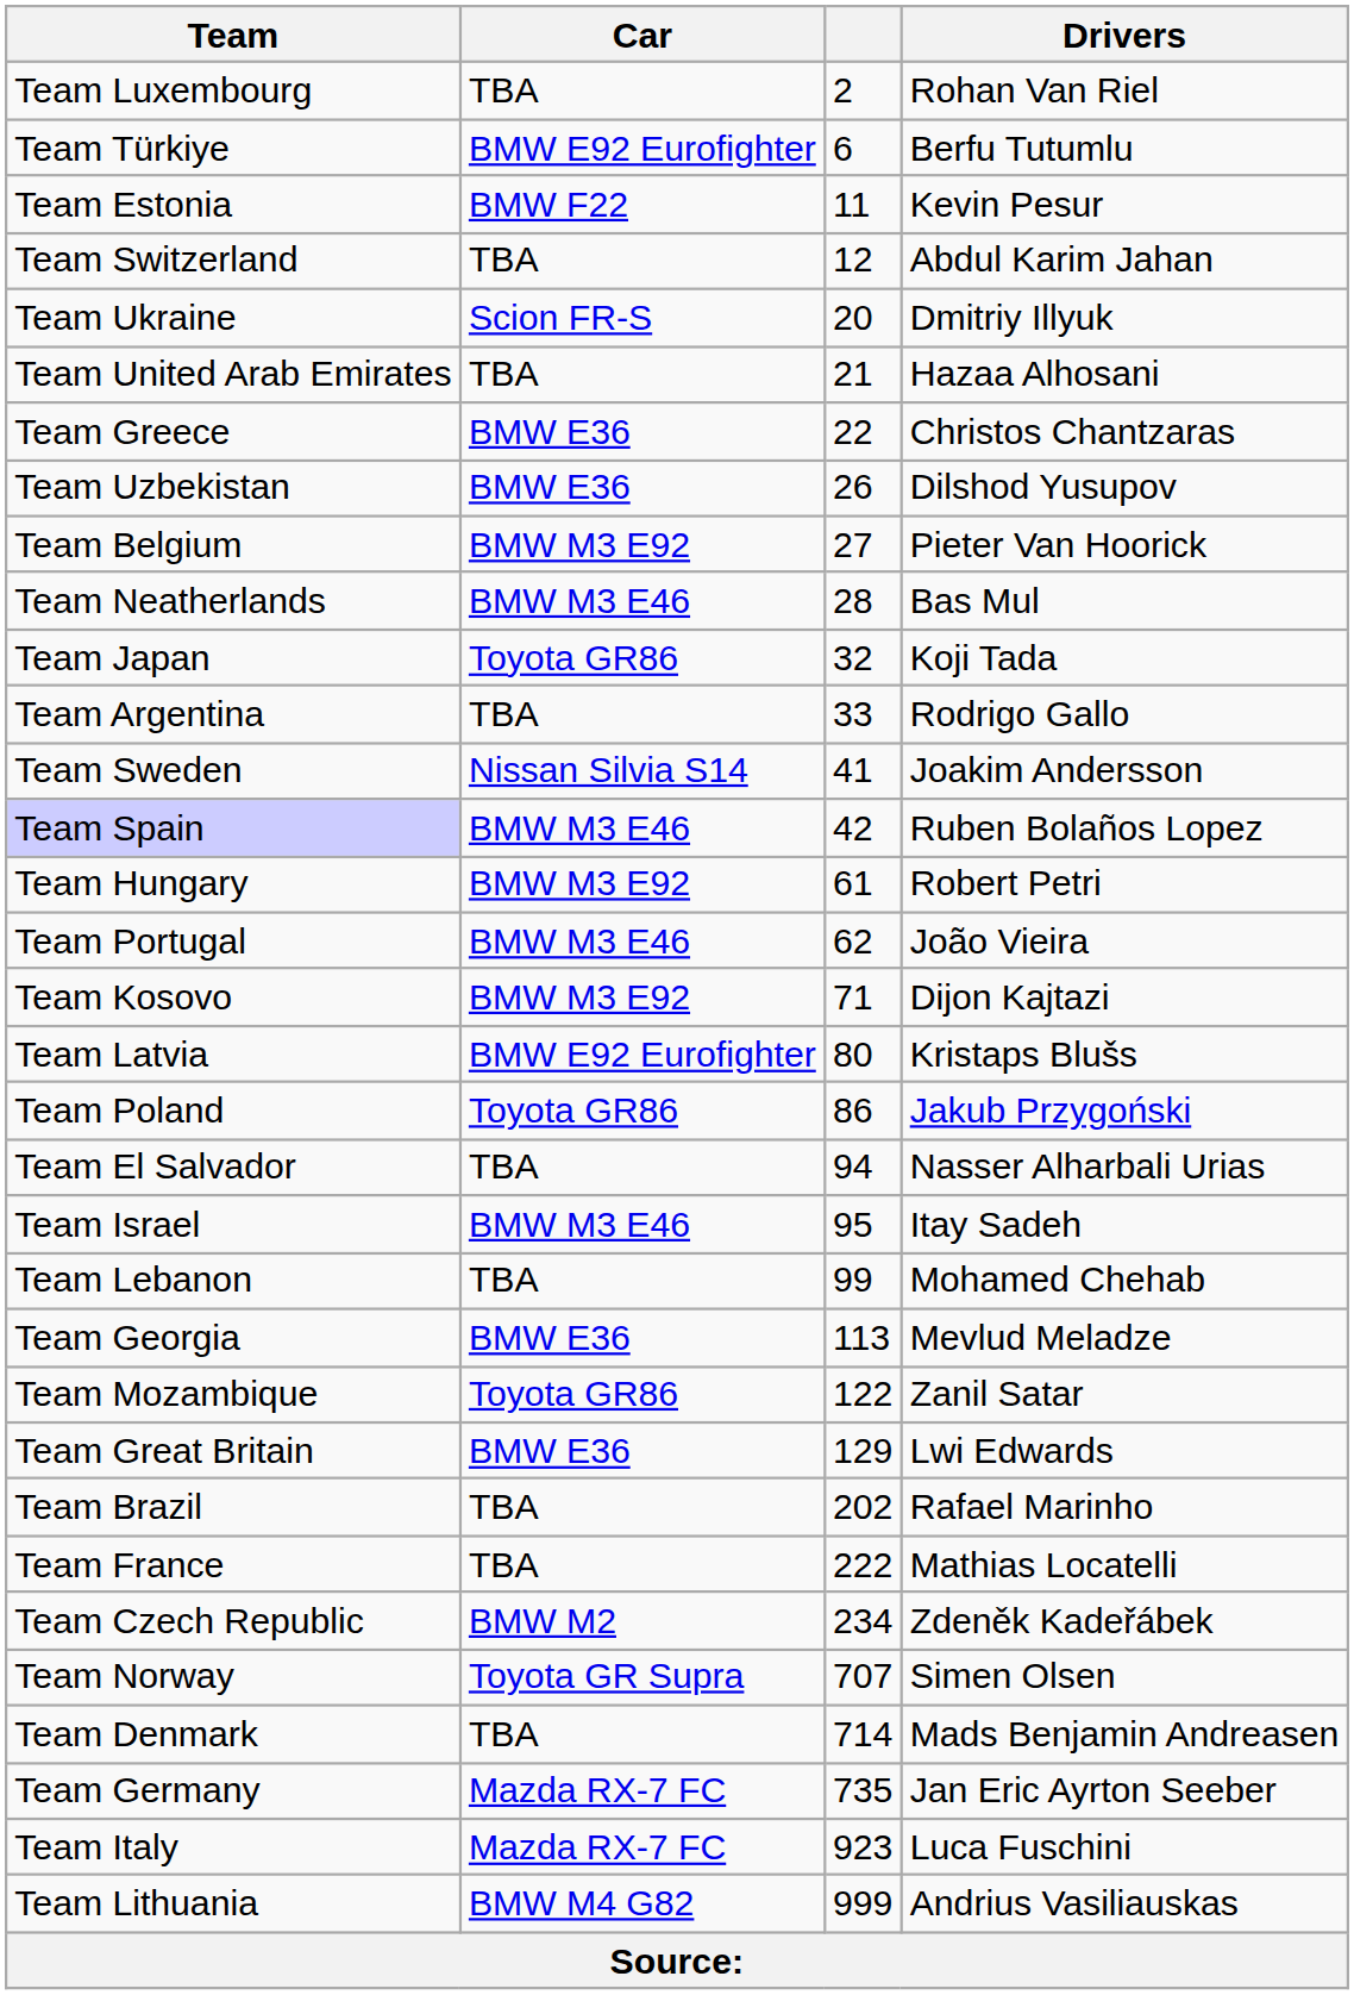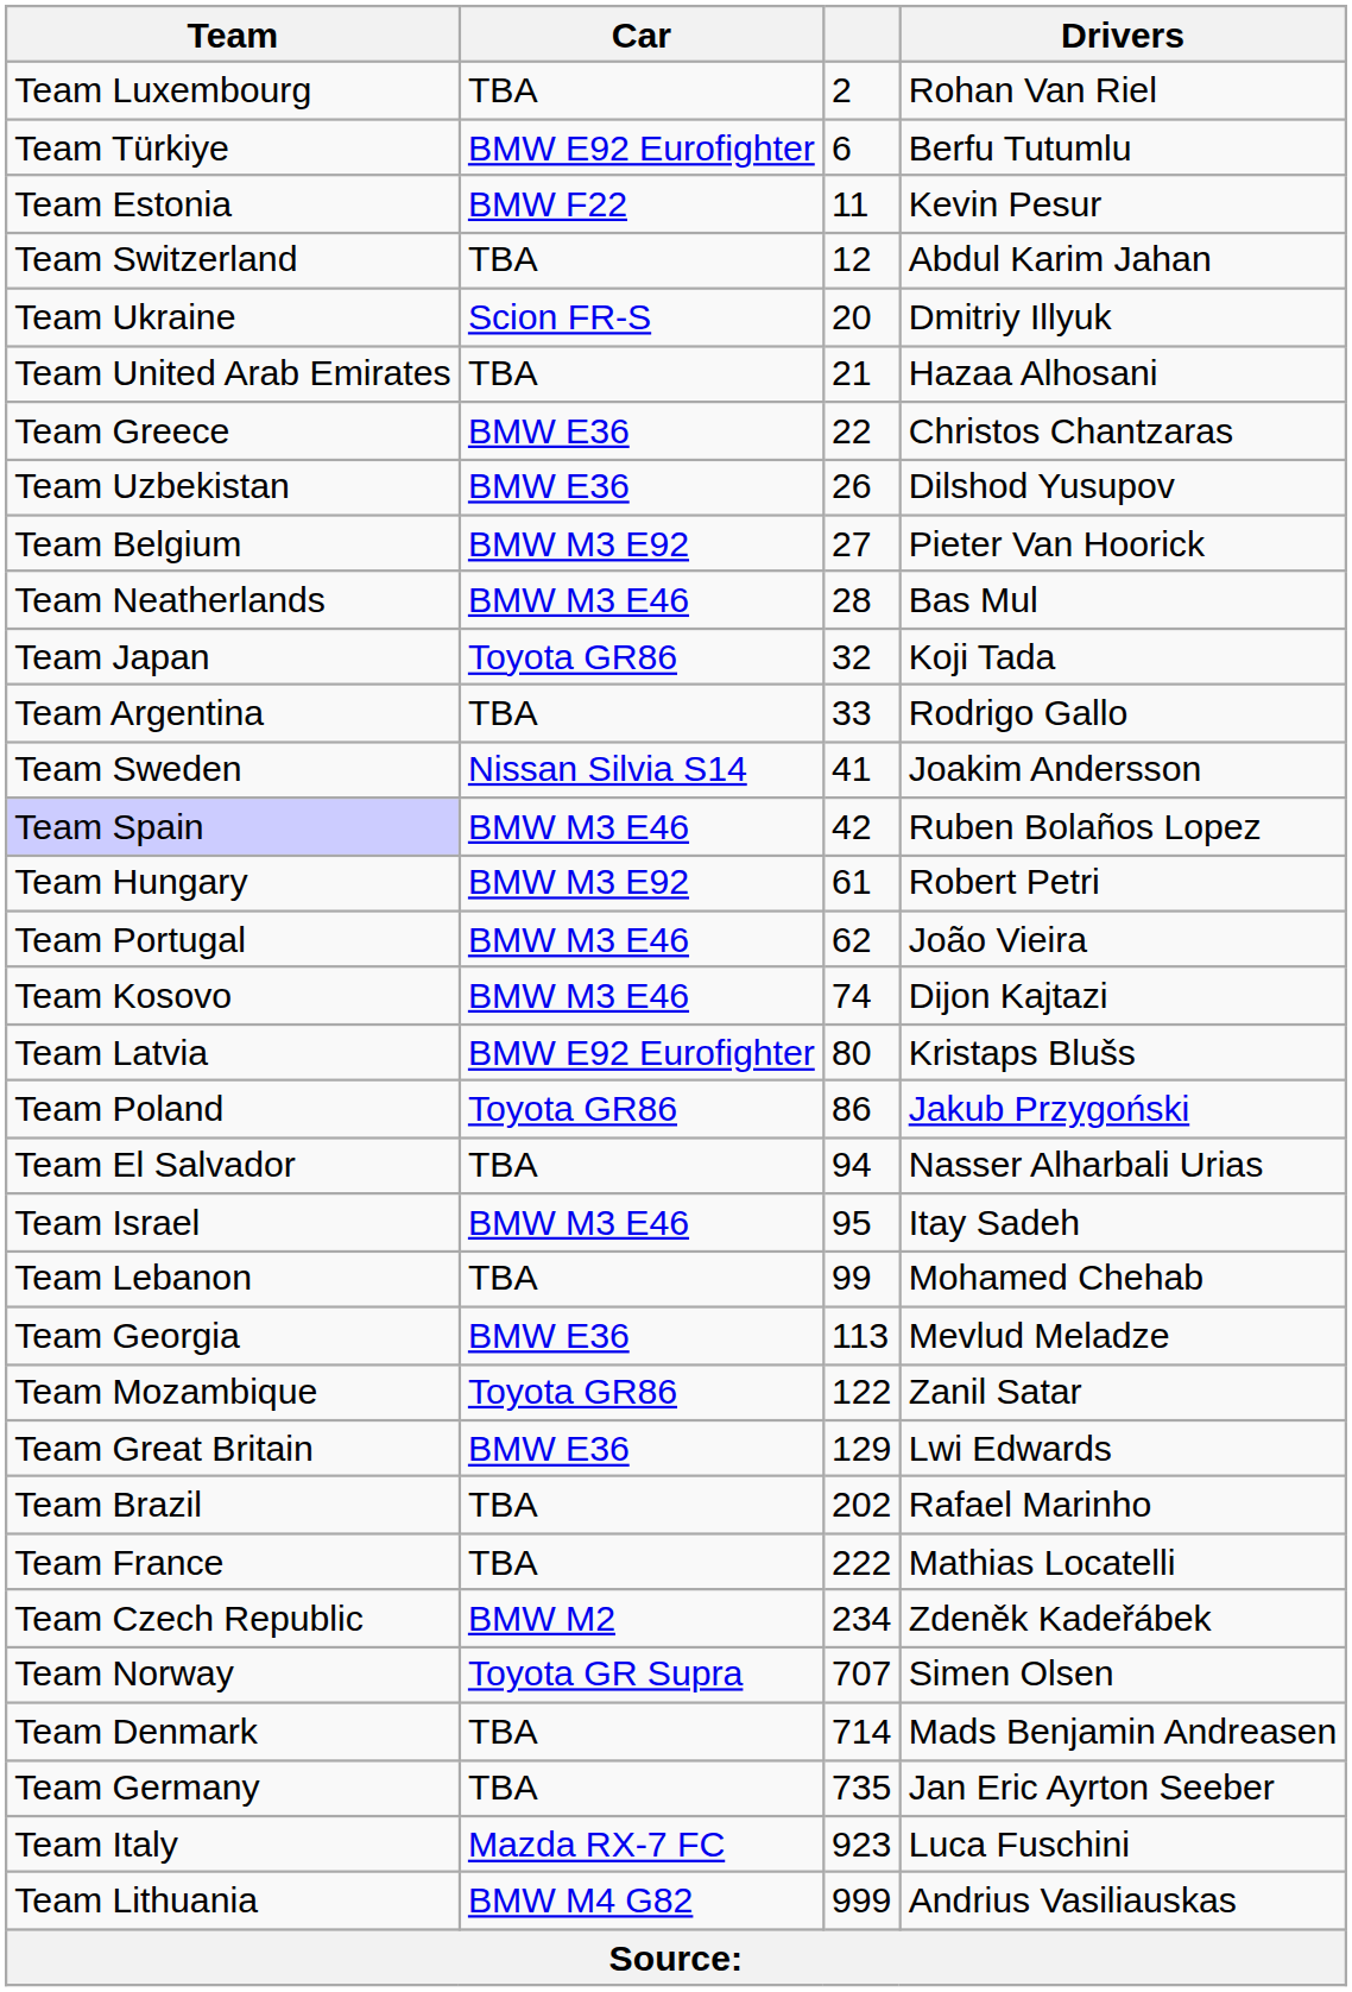 <table class="wikitable" style="font-size: 85%;">
 <tr>
 <th>Team</th>
 <th>Car</th>
 <th></th>
 <th>Drivers</th>
 </tr>
 <tr>
 <td> Team Luxembourg</td>
 <td>TBA</td>
 <td>2</td>
 <td>Rohan Van Riel</td>
 </tr>
 <tr>
 <td> Team Türkiye</td>
 <td><a href='#'>BMW E92 Eurofighter</a></td>
 <td>6</td>
 <td>Berfu Tutumlu</td>
 </tr>
 <tr>
 <td> Team Estonia</td>
 <td><a href='#'>BMW F22</a></td>
 <td>11</td>
 <td>Kevin Pesur</td>
 </tr>
 <tr>
 <td> Team Switzerland</td>
 <td>TBA</td>
 <td>12</td>
 <td>Abdul Karim Jahan</td>
 </tr>
 <tr>
 <td> Team Ukraine</td>
 <td><a href='#'>Scion FR-S</a></td>
 <td>20</td>
 <td>Dmitriy Illyuk</td>
 </tr>
 <tr>
 <td> Team United Arab Emirates</td>
 <td>TBA</td>
 <td>21</td>
 <td>Hazaa Alhosani</td>
 </tr>
 <tr>
 <td> Team Greece</td>
 <td><a href='#'>BMW E36</a></td>
 <td>22</td>
 <td>Christos Chantzaras</td>
 </tr>
 <tr>
 <td> Team Uzbekistan</td>
 <td><a href='#'>BMW E36</a></td>
 <td>26</td>
 <td>Dilshod Yusupov</td>
 </tr>
 <tr>
 <td> Team Belgium</td>
 <td><a href='#'>BMW M3 E92</a></td>
 <td>27</td>
 <td>Pieter Van Hoorick</td>
 </tr>
 <tr>
 <td> Team Neatherlands</td>
 <td><a href='#'>BMW M3 E46</a></td>
 <td>28</td>
 <td>Bas Mul</td>
 </tr>
 <tr>
 <td> Team Japan</td>
 <td><a href='#'>Toyota GR86</a></td>
 <td>32</td>
 <td>Koji Tada</td>
 </tr>
 <tr>
 <td> Team Argentina</td>
 <td>TBA</td>
 <td>33</td>
 <td>Rodrigo Gallo</td>
 </tr>
 <tr>
 <td> Team Sweden</td>
 <td><a href='#'>Nissan Silvia S14</a></td>
 <td>41</td>
 <td>Joakim Andersson</td>
 </tr>
 <tr>
 <td style="background:#ccccff"> Team Spain</td>
 <td><a href='#'>BMW M3 E46</a></td>
 <td>42</td>
 <td>Ruben Bolaños Lopez</td>
 </tr>
 <tr>
 <td> Team Hungary</td>
 <td><a href='#'>BMW M3 E92</a></td>
 <td>61</td>
 <td>Robert Petri</td>
 </tr>
 <tr>
 <td> Team Portugal</td>
 <td><a href='#'>BMW M3 E46</a></td>
 <td>62</td>
 <td>João Vieira</td>
 </tr>
 <tr>
 <td> Team Kosovo</td>
-<td><a href='#'>BMW M3 E92</a></td>
-<td>71</td>
+<td><a href='#'>BMW M3 E46</a></td>
+<td>74</td>
 <td>Dijon Kajtazi</td>
 </tr>
 <tr>
 <td> Team Latvia</td>
 <td><a href='#'>BMW E92 Eurofighter</a></td>
 <td>80</td>
 <td>Kristaps Blušs</td>
 </tr>
 <tr>
 <td> Team Poland</td>
 <td><a href='#'>Toyota GR86</a></td>
 <td>86</td>
 <td><a href='#'>Jakub Przygoński</a></td>
 </tr>
 <tr>
 <td> Team El Salvador</td>
 <td>TBA</td>
 <td>94</td>
 <td>Nasser Alharbali Urias</td>
 </tr>
 <tr>
 <td> Team Israel</td>
 <td><a href='#'>BMW M3 E46</a></td>
 <td>95</td>
 <td>Itay Sadeh</td>
 </tr>
 <tr>
 <td> Team Lebanon</td>
 <td>TBA</td>
 <td>99</td>
 <td>Mohamed Chehab</td>
 </tr>
 <tr>
 <td> Team Georgia</td>
 <td><a href='#'>BMW E36</a></td>
 <td>113</td>
 <td>Mevlud Meladze</td>
 </tr>
 <tr>
 <td> Team Mozambique</td>
 <td><a href='#'>Toyota GR86</a></td>
 <td>122</td>
 <td>Zanil Satar</td>
 </tr>
 <tr>
 <td> Team Great Britain</td>
 <td><a href='#'>BMW E36</a></td>
 <td>129</td>
 <td>Lwi Edwards</td>
 </tr>
 <tr>
 <td> Team Brazil</td>
 <td>TBA</td>
 <td>202</td>
 <td>Rafael Marinho</td>
 </tr>
 <tr>
 <td> Team France</td>
 <td>TBA</td>
 <td>222</td>
 <td>Mathias Locatelli</td>
 </tr>
 <tr>
 <td> Team Czech Republic</td>
 <td><a href='#'>BMW M2</a></td>
 <td>234</td>
 <td>Zdeněk Kadeřábek</td>
 </tr>
 <tr>
 <td> Team Norway</td>
 <td><a href='#'>Toyota GR Supra</a></td>
 <td>707</td>
 <td>Simen Olsen</td>
 </tr>
 <tr>
 <td> Team Denmark</td>
 <td>TBA</td>
 <td>714</td>
 <td>Mads Benjamin Andreasen</td>
 </tr>
 <tr>
 <td> Team Germany</td>
-<td><a href='#'>Mazda RX-7 FC</a></td>
+<td>TBA</td>
 <td>735</td>
 <td>Jan Eric Ayrton Seeber</td>
 </tr>
 <tr>
 <td> Team Italy</td>
 <td><a href='#'>Mazda RX-7 FC</a></td>
 <td>923</td>
 <td>Luca Fuschini</td>
 </tr>
 <tr>
 <td> Team Lithuania</td>
 <td><a href='#'>BMW M4 G82</a></td>
 <td>999</td>
 <td>Andrius Vasiliauskas</td>
 </tr>
 <tr>
 <th colspan=4>Source:</th>
 </tr>
 </table>
